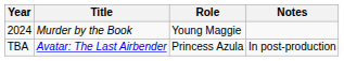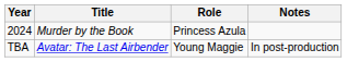 <table class="wikitable">
 <tr>
 <th>Year</th>
 <th>Title</th>
 <th>Role</th>
 <th>Notes</th>
 </tr>
 <tr>
 <td>2024</td>
 <td><em>Murder by the Book</em></td>
-<td>Young Maggie</td>
+<td>Princess Azula</td>
 <td></td>
 </tr>
 <tr>
 <td>TBA</td>
 <td><em><a href='#'>Avatar: The Last Airbender</a></em></td>
-<td>Princess Azula</td>
+<td>Young Maggie</td>
 <td>In post-production</td>
 </tr>
 </table>
